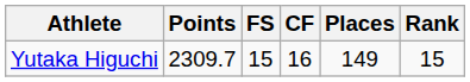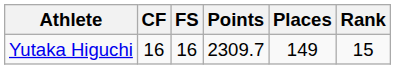 <table class="wikitable" border="1" style="font-size:90%">
 <tr>
 <th>Athlete</th>
+<th>CF</th>
+<th>FS</th>
 <th>Points</th>
-<th>FS</th>
-<th>CF</th>
 <th>Places</th>
 <th>Rank</th>
 </tr>
 <tr align=center>
 <td align=left><a href='#'>Yutaka Higuchi</a></td>
+<td>16</td>
+<td>16</td>
 <td>2309.7</td>
-<td>15</td>
-<td>16</td>
 <td>149</td>
 <td>15</td>
 </tr>
 </table>
